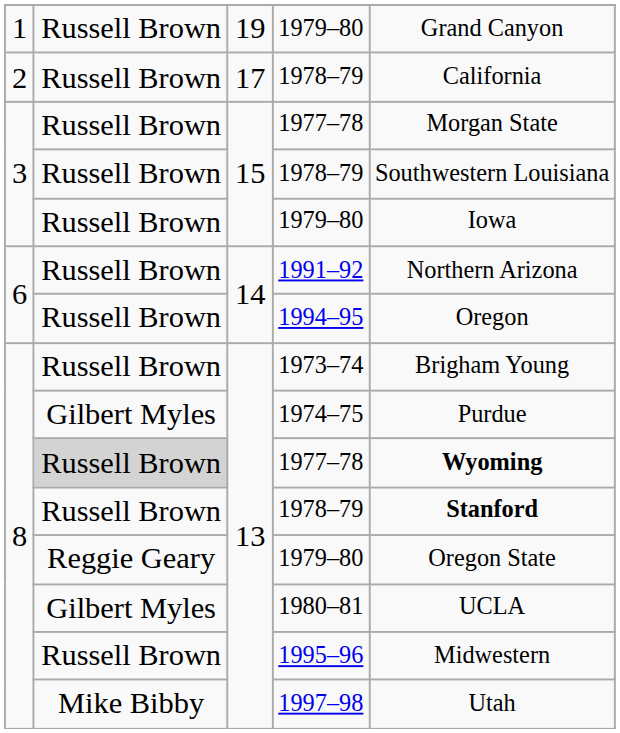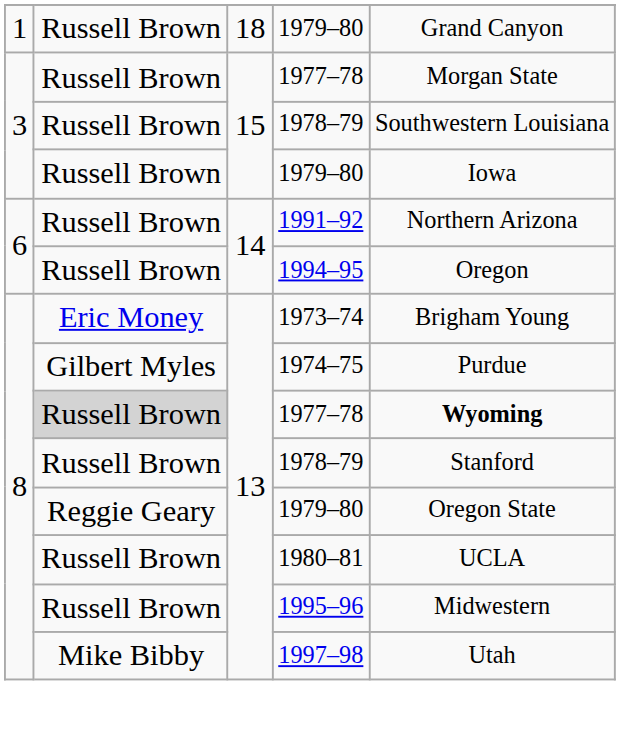 <table class="wikitable" style="text-align: center;">
 <tr>
 </tr>
 <tr>
 <td>1</td>
 <td>Russell Brown</td>
-<td>19</td>
+<td>18</td>
 <td style="font-size:80%;">1979–80</td>
 <td style="font-size:80%;">Grand Canyon</td>
-</tr>
-<tr>
-<td>2</td>
-<td>Russell Brown</td>
-<td>17</td>
-<td style="font-size:80%;">1978–79</td>
-<td style="font-size:80%;">California</td>
 </tr>
 <tr>
 <td rowspan=3>3</td>
 <td>Russell Brown</td>
 <td rowspan=3>15</td>
 <td style="font-size:80%;">1977–78</td>
 <td style="font-size:80%;">Morgan State</td>
 </tr>
 <tr>
 <td>Russell Brown</td>
 <td style="font-size:80%;">1978–79</td>
 <td style="font-size:80%;">Southwestern Louisiana</td>
 </tr>
 <tr>
 <td>Russell Brown</td>
 <td style="font-size:80%;">1979–80</td>
 <td style="font-size:80%;">Iowa</td>
 </tr>
 <tr>
 <td rowspan=2>6</td>
 <td>Russell Brown</td>
 <td rowspan=2>14</td>
 <td style="font-size:80%;"><a href='#'>1991–92</a></td>
 <td style="font-size:80%;">Northern Arizona</td>
 </tr>
 <tr>
 <td>Russell Brown</td>
 <td style="font-size:80%;"><a href='#'>1994–95</a></td>
 <td style="font-size:80%;">Oregon</td>
 </tr>
 <tr>
 <td rowspan=8>8</td>
-<td>Russell Brown</td>
+<td><a href='#'>Eric Money</a></td>
 <td rowspan=8>13</td>
 <td style="font-size:80%;">1973–74</td>
 <td style="font-size:80%;">Brigham Young</td>
 </tr>
 <tr>
 <td>Gilbert Myles</td>
 <td style="font-size:80%;">1974–75</td>
 <td style="font-size:80%;">Purdue</td>
 </tr>
 <tr>
 <td style="background: lightgrey;">Russell Brown</td>
 <td style="font-size:80%;">1977–78</td>
 <td style="font-size:80%;"><strong>Wyoming</strong></td>
 </tr>
 <tr>
 <td>Russell Brown</td>
 <td style="font-size:80%;">1978–79</td>
-<td style="font-size:80%;"><strong>Stanford</strong></td>
+<td style="font-size:80%;">Stanford</td>
 </tr>
 <tr>
 <td>Reggie Geary</td>
 <td style="font-size:80%;">1979–80</td>
 <td style="font-size:80%;">Oregon State</td>
 </tr>
 <tr>
-<td>Gilbert Myles</td>
+<td>Russell Brown</td>
 <td style="font-size:80%;">1980–81</td>
 <td style="font-size:80%;">UCLA</td>
 </tr>
 <tr>
 <td>Russell Brown</td>
 <td style="font-size:80%;"><a href='#'>1995–96</a></td>
 <td style="font-size:80%;">Midwestern</td>
 </tr>
 <tr>
 <td>Mike Bibby</td>
 <td style="font-size:80%;"><a href='#'>1997–98</a></td>
 <td style="font-size:80%;">Utah</td>
 </tr>
 </table>
